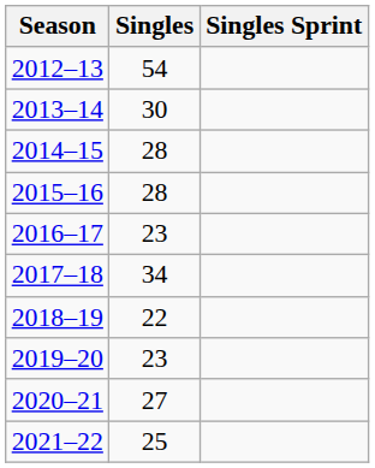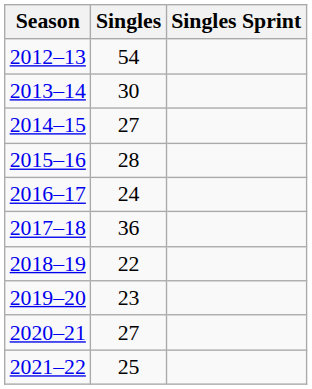 <table class="wikitable sortable" style="text-align:center;">
 <tr>
 <th>Season</th>
 <th>Singles</th>
 <th>Singles Sprint</th>
 </tr>
 <tr>
 <td><a href='#'>2012–13</a></td>
 <td>54</td>
 <td></td>
 </tr>
 <tr>
 <td><a href='#'>2013–14</a></td>
 <td>30</td>
 <td></td>
 </tr>
 <tr>
 <td><a href='#'>2014–15</a></td>
-<td>28</td>
+<td>27</td>
 <td></td>
 </tr>
 <tr>
 <td><a href='#'>2015–16</a></td>
 <td>28</td>
 <td></td>
 </tr>
 <tr>
 <td><a href='#'>2016–17</a></td>
-<td>23</td>
+<td>24</td>
 <td></td>
 </tr>
 <tr>
 <td><a href='#'>2017–18</a></td>
-<td>34</td>
+<td>36</td>
 <td></td>
 </tr>
 <tr>
 <td><a href='#'>2018–19</a></td>
 <td>22</td>
 <td></td>
 </tr>
 <tr>
 <td><a href='#'>2019–20</a></td>
 <td>23</td>
 <td></td>
 </tr>
 <tr>
 <td><a href='#'>2020–21</a></td>
 <td>27</td>
 <td></td>
 </tr>
 <tr>
 <td><a href='#'>2021–22</a></td>
 <td>25</td>
 <td></td>
 </tr>
 </table>
